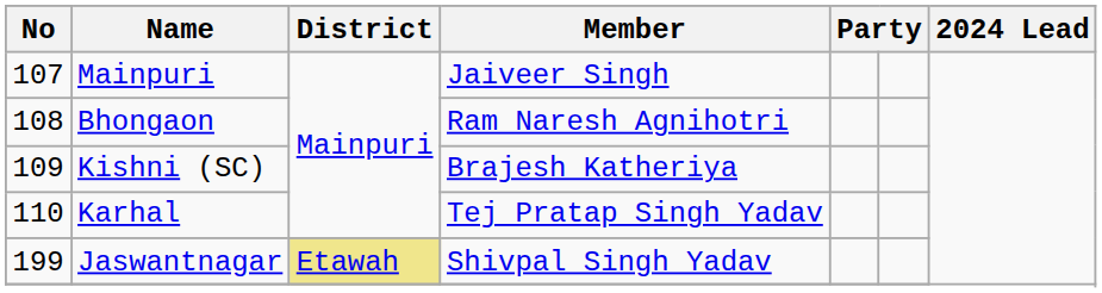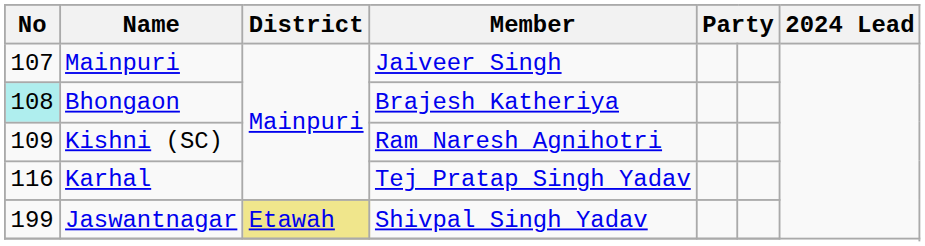 <table class="wikitable sortable">
 <tr>
 <th>No</th>
 <th>Name</th>
 <th>District</th>
 <th>Member</th>
 <th colspan="2">Party</th>
 <th colspan="2">2024 Lead</th>
 </tr>
 <tr>
 <td>107</td>
 <td><a href='#'>Mainpuri</a></td>
 <td rowspan="4"><a href='#'>Mainpuri</a></td>
 <td><a href='#'>Jaiveer Singh</a></td>
 <td></td>
 <td></td>
 </tr>
 <tr>
-<td>108</td>
+<td style="background: paleturquoise;">108</td>
 <td><a href='#'>Bhongaon</a></td>
-<td><a href='#'>Ram Naresh Agnihotri</a></td>
+<td><a href='#'>Brajesh Katheriya</a></td>
 <td></td>
 <td></td>
 </tr>
 <tr>
 <td>109</td>
 <td><a href='#'>Kishni</a> (SC)</td>
-<td><a href='#'>Brajesh Katheriya</a></td>
+<td><a href='#'>Ram Naresh Agnihotri</a></td>
 <td></td>
 <td></td>
 </tr>
 <tr>
-<td>110</td>
+<td>116</td>
 <td><a href='#'>Karhal</a></td>
 <td><a href='#'>Tej Pratap Singh Yadav</a></td>
 <td></td>
 <td></td>
 </tr>
 <tr>
 <td>199</td>
 <td><a href='#'>Jaswantnagar</a></td>
 <td style="background: khaki;"><a href='#'>Etawah</a></td>
 <td><a href='#'>Shivpal Singh Yadav</a></td>
 <td></td>
 <td></td>
 </tr>
 <tr>
 </tr>
 </table>
